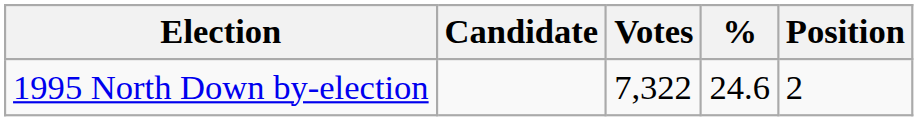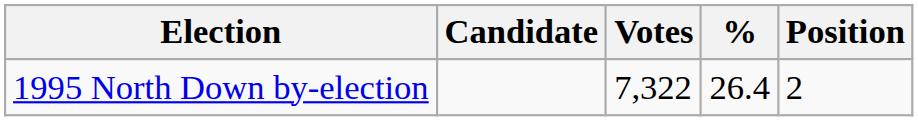 <table class="wikitable sortable">
 <tr>
 <th>Election</th>
 <th>Candidate</th>
 <th>Votes</th>
 <th>%</th>
 <th>Position</th>
 </tr>
 <tr>
 <td><a href='#'>1995 North Down by-election</a></td>
 <td></td>
 <td>7,322</td>
-<td>24.6</td>
+<td>26.4</td>
 <td>2</td>
 </tr>
 </table>
